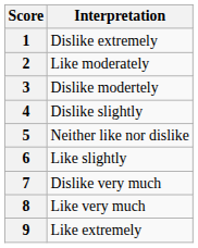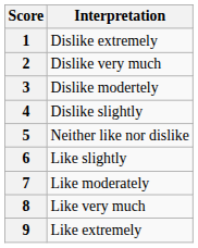 <table class="wikitable sortable">
 <tr>
 <th>Score</th>
 <th>Interpretation</th>
 </tr>
 <tr>
 <th>1</th>
 <td>Dislike extremely</td>
 </tr>
 <tr>
 <th>2</th>
-<td>Like moderately</td>
+<td>Dislike very much</td>
 </tr>
 <tr>
 <th>3</th>
 <td>Dislike modertely</td>
 </tr>
 <tr>
 <th>4</th>
 <td>Dislike slightly</td>
 </tr>
 <tr>
 <th>5</th>
 <td>Neither like nor dislike</td>
 </tr>
 <tr>
 <th>6</th>
 <td>Like slightly</td>
 </tr>
 <tr>
 <th>7</th>
-<td>Dislike very much</td>
+<td>Like moderately</td>
 </tr>
 <tr>
 <th>8</th>
 <td>Like very much</td>
 </tr>
 <tr>
 <th>9</th>
 <td>Like extremely</td>
 </tr>
 </table>
